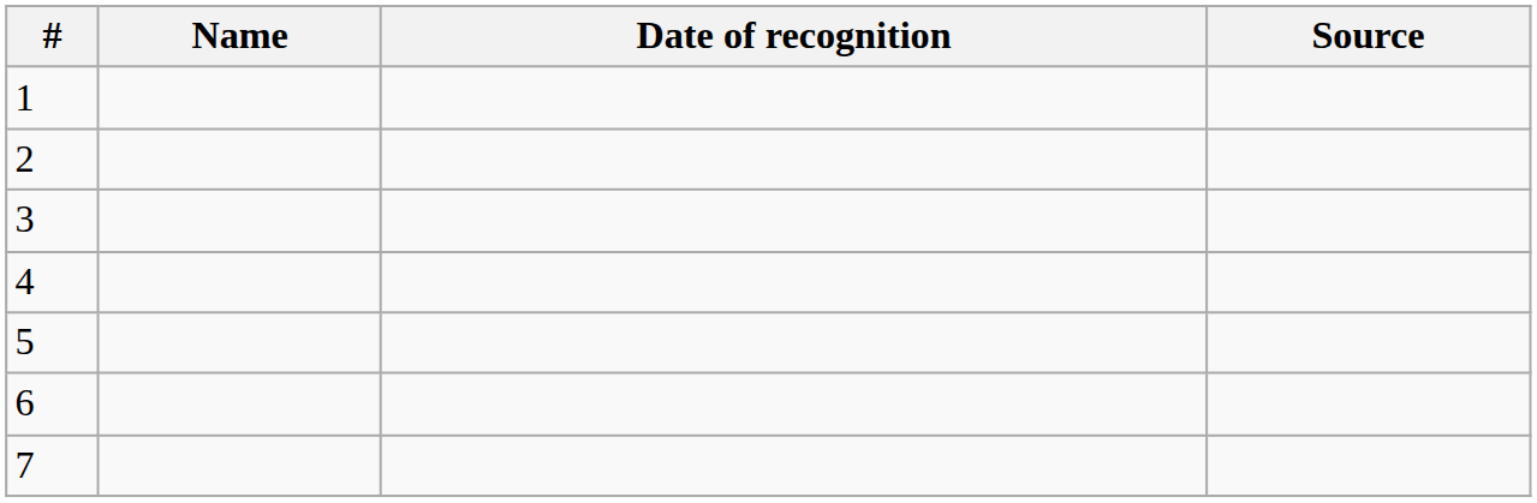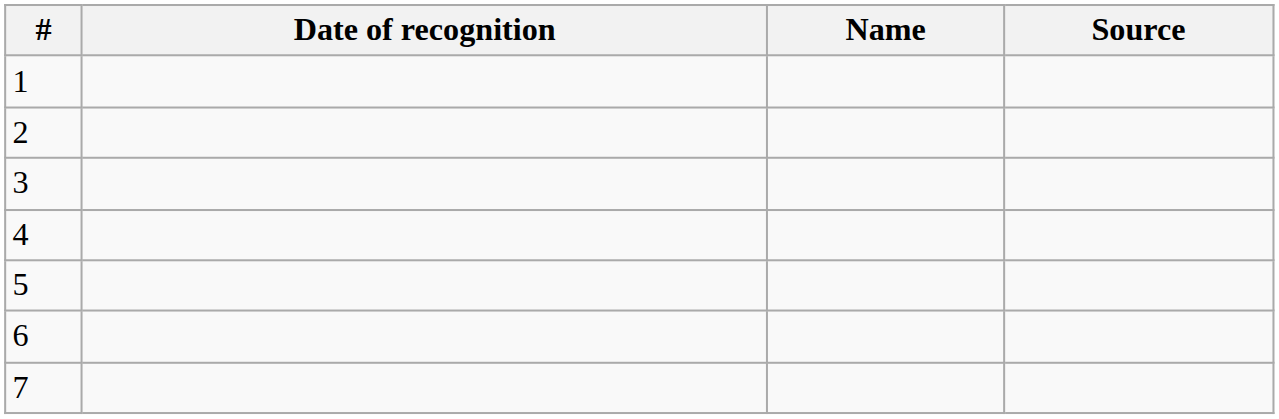 <table class="wikitable sortable" style="width:50%; margin:auto;">
 <tr>
 <th>#</th>
+<th>Date of recognition</th>
 <th>Name</th>
-<th>Date of recognition</th>
 <th>Source</th>
 </tr>
 <tr>
 <td>1</td>
+<td style="text-align:center;"></td>
 <td></td>
-<td style="text-align:center;"></td>
 <td></td>
 </tr>
 <tr>
 <td>2</td>
+<td style="text-align:center;"></td>
 <td></td>
-<td style="text-align:center;"></td>
 <td></td>
 </tr>
 <tr>
 <td>3</td>
+<td style="text-align:center;"></td>
 <td></td>
-<td style="text-align:center;"></td>
 <td></td>
 </tr>
 <tr>
 <td>4</td>
+<td style="text-align:center;"></td>
 <td></td>
-<td style="text-align:center;"></td>
 <td></td>
 </tr>
 <tr>
 <td>5</td>
+<td style="text-align:center;"></td>
 <td></td>
-<td style="text-align:center;"></td>
 <td></td>
 </tr>
 <tr>
 <td>6</td>
+<td style="text-align:center;"></td>
 <td></td>
-<td style="text-align:center;"></td>
 <td></td>
 </tr>
 <tr>
 <td>7</td>
+<td style="text-align:center;"></td>
 <td></td>
-<td style="text-align:center;"></td>
 <td></td>
 </tr>
 </table>
